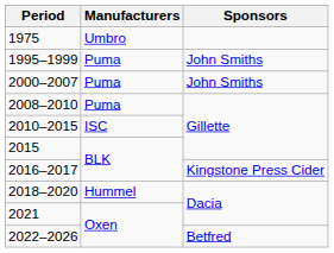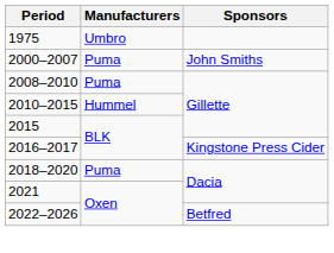 <table class=wikitable>
 <tr>
 <th>Period</th>
 <th>Manufacturers</th>
 <th>Sponsors</th>
 </tr>
 <tr>
 <td>1975</td>
 <td><a href='#'>Umbro</a></td>
 <td></td>
-</tr>
-<tr>
-<td>1995–1999</td>
-<td><a href='#'>Puma</a></td>
-<td><a href='#'>John Smiths</a></td>
 </tr>
 <tr>
 <td>2000–2007</td>
 <td><a href='#'>Puma</a></td>
 <td><a href='#'>John Smiths</a></td>
 </tr>
 <tr>
 <td>2008–2010</td>
 <td><a href='#'>Puma</a></td>
 <td rowspan=3><a href='#'>Gillette</a></td>
 </tr>
 <tr>
 <td>2010–2015</td>
-<td><a href='#'>ISC</a></td>
+<td><a href='#'>Hummel</a></td>
 </tr>
 <tr>
 <td>2015</td>
 <td rowspan=2><a href='#'>BLK</a></td>
 </tr>
 <tr>
 <td>2016–2017</td>
 <td><a href='#'>Kingstone Press Cider</a></td>
 </tr>
 <tr>
 <td>2018–2020</td>
-<td><a href='#'>Hummel</a></td>
+<td><a href='#'>Puma</a></td>
 <td rowspan=2><a href='#'>Dacia</a></td>
 </tr>
 <tr>
 <td>2021</td>
 <td rowspan=2><a href='#'>Oxen</a></td>
 </tr>
 <tr>
 <td>2022–2026</td>
 <td><a href='#'>Betfred</a></td>
 </tr>
 </table>
